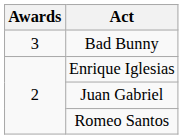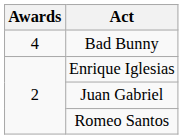 <table class="wikitable" rowspan="2" style="text-align:center;">
 <tr>
 <th scope="col">Awards</th>
 <th scope="col">Act</th>
 </tr>
 <tr>
-<td>3</td>
+<td>4</td>
 <td>Bad Bunny</td>
 </tr>
 <tr>
 <td rowspan="3">2</td>
 <td>Enrique Iglesias</td>
 </tr>
 <tr>
 <td>Juan Gabriel</td>
 </tr>
 <tr>
 <td>Romeo Santos</td>
 </tr>
 </table>
